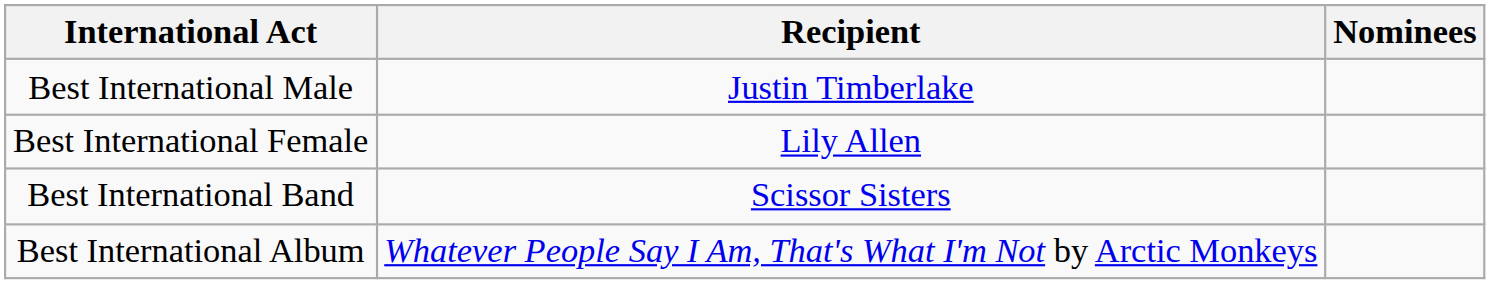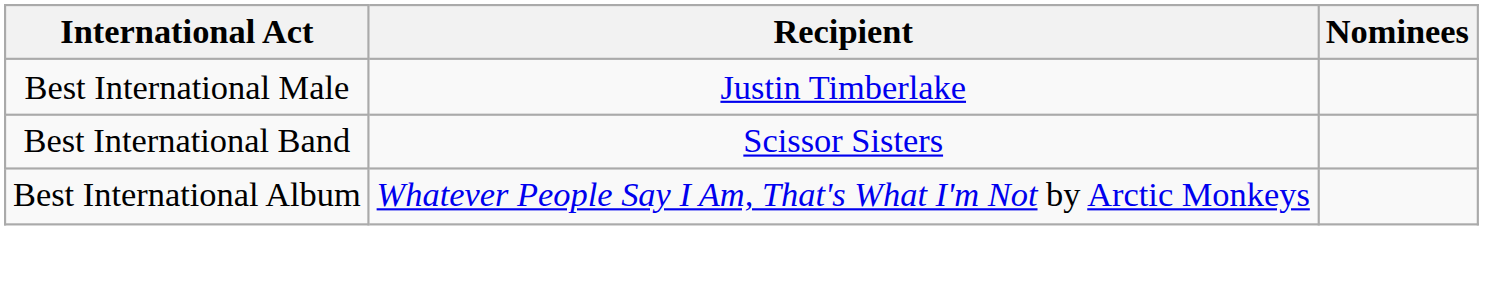 <table class="wikitable sortable">
 <tr>
 <th>International Act</th>
 <th>Recipient</th>
 <th class=unsortable>Nominees</th>
 </tr>
 <tr>
 <td align="center">Best International Male</td>
 <td align="center"><a href='#'>Justin Timberlake</a></td>
-<td align="center"></td>
-</tr>
-<tr>
-<td align="center">Best International Female</td>
-<td align="center"><a href='#'>Lily Allen</a></td>
 <td align="center"></td>
 </tr>
 <tr>
 <td align="center">Best International Band</td>
 <td align="center"><a href='#'>Scissor Sisters</a></td>
 <td align="center"></td>
 </tr>
 <tr>
 <td align="center">Best International Album</td>
 <td align="center"><em><a href='#'>Whatever People Say I Am, That's What I'm Not</a></em> by <a href='#'>Arctic Monkeys</a></td>
 <td align="center"></td>
 </tr>
 </table>
